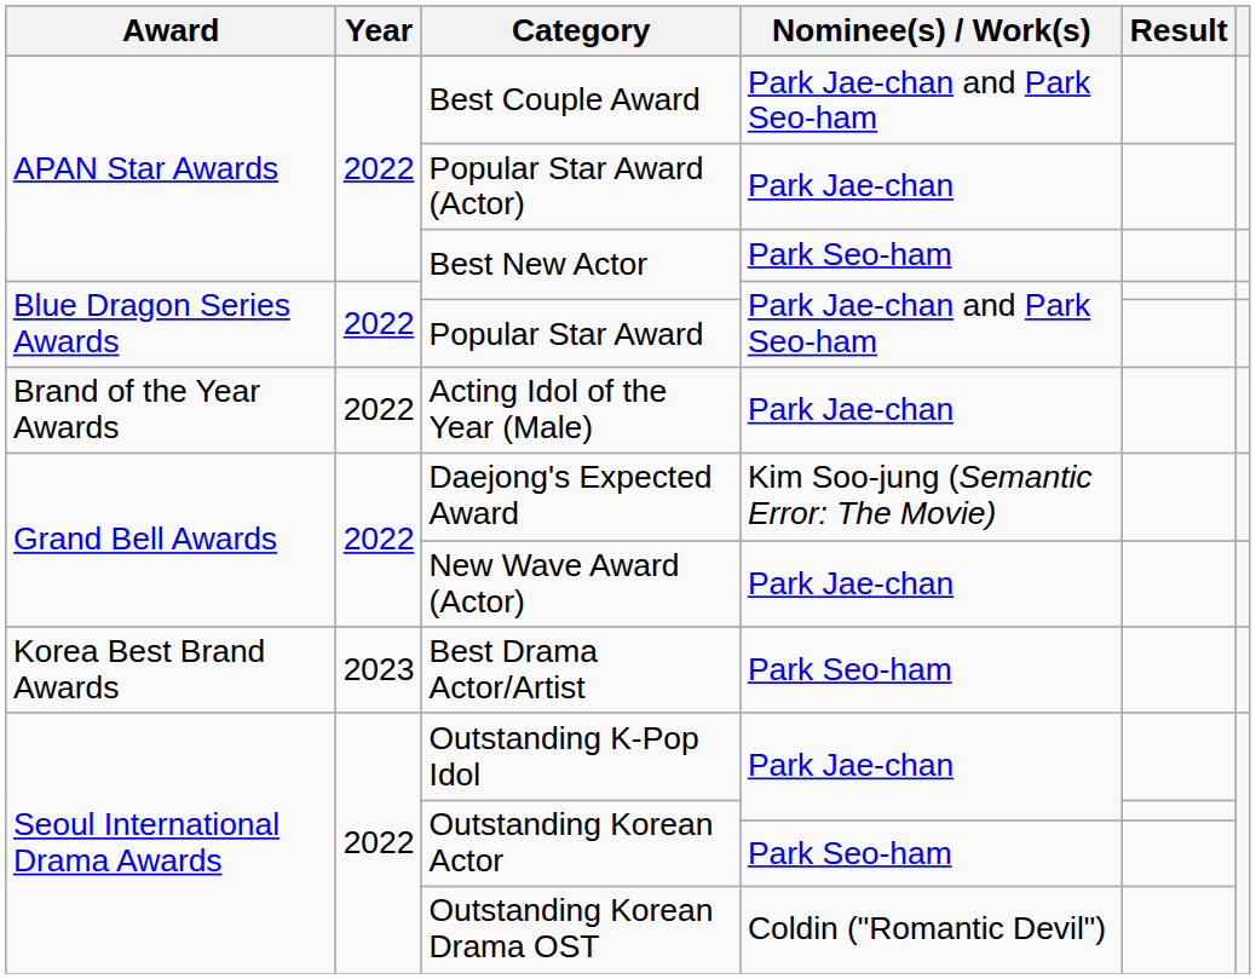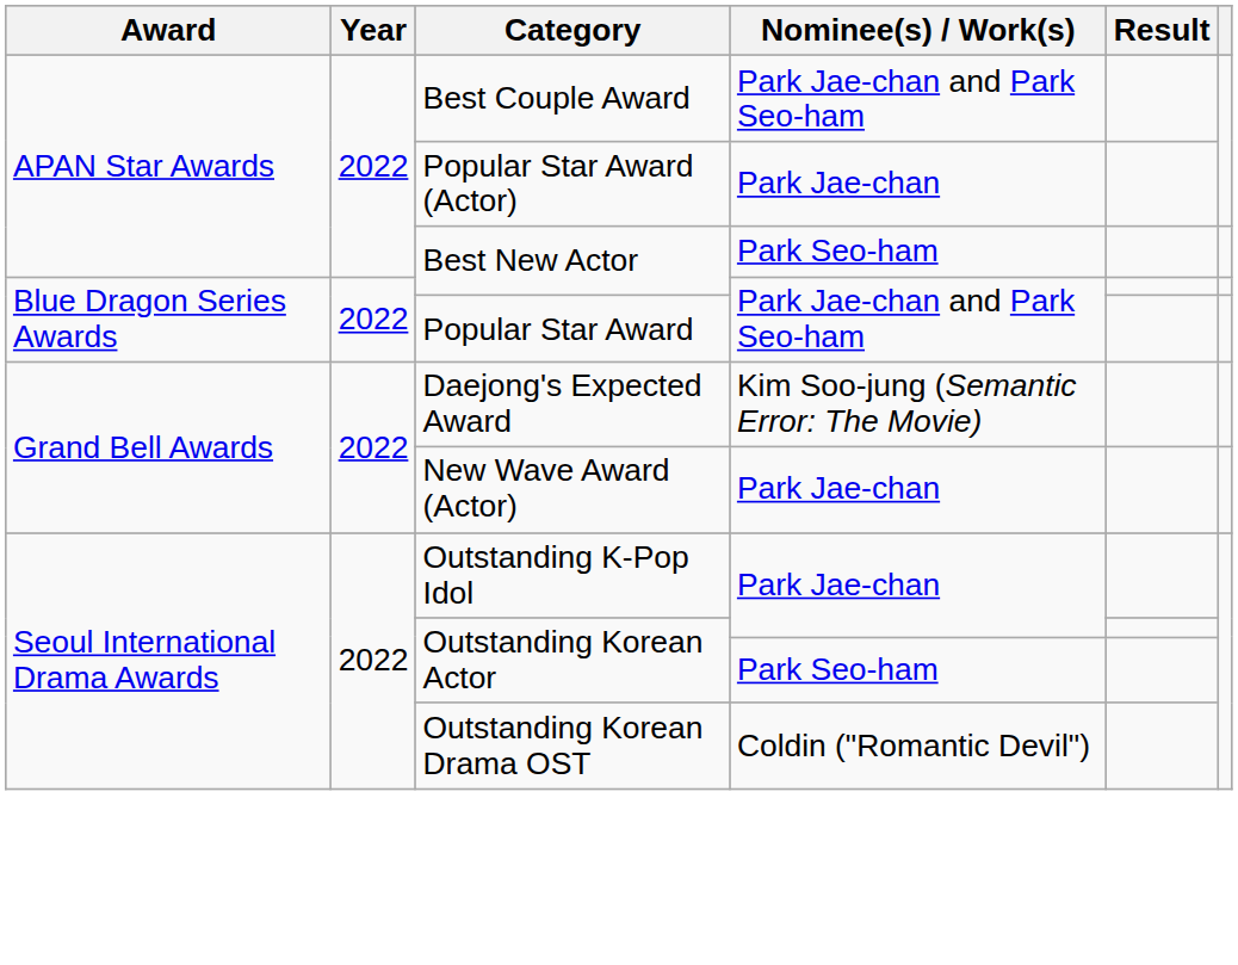 <table class="wikitable plainrowheaders sortable" style="margin-right: 0;">
 <tr>
 <th scope="col">Award</th>
 <th scope="col">Year</th>
 <th scope="col">Category</th>
 <th scope="col">Nominee(s) / Work(s)</th>
 <th scope="col">Result</th>
 <th scope="col" class="unsortable"></th>
 </tr>
 <tr>
 <td scope="row" rowspan="3"><a href='#'>APAN Star Awards</a></td>
 <td rowspan="3"><a href='#'>2022</a></td>
 <td>Best Couple Award</td>
 <td><a href='#'>Park Jae-chan</a> and <a href='#'>Park Seo-ham</a></td>
 <td></td>
 <td rowspan="2"></td>
 </tr>
 <tr>
 <td>Popular Star Award (Actor)</td>
 <td><a href='#'>Park Jae-chan</a></td>
 <td></td>
 </tr>
 <tr>
 <td rowspan="2">Best New Actor</td>
 <td><a href='#'>Park Seo-ham</a></td>
 <td></td>
 <td></td>
 </tr>
 <tr>
 <td rowspan="2"><a href='#'>Blue Dragon Series Awards</a></td>
 <td rowspan="2"><a href='#'>2022</a></td>
 <td rowspan="2"><a href='#'>Park Jae-chan</a> and <a href='#'>Park Seo-ham</a></td>
 <td></td>
 <td></td>
 </tr>
 <tr>
 <td>Popular Star Award</td>
 <td></td>
 <td></td>
 </tr>
 <tr>
-<td>Brand of the Year Awards</td>
-<td>2022</td>
-<td>Acting Idol of the Year (Male)</td>
-<td><a href='#'>Park Jae-chan</a></td>
-<td></td>
-<td></td>
-</tr>
-<tr>
 <td rowspan="2"><a href='#'>Grand Bell Awards</a></td>
 <td rowspan="2"><a href='#'>2022</a></td>
 <td>Daejong's Expected Award</td>
 <td>Kim Soo-jung (<em>Semantic Error: The Movie)</em></td>
 <td></td>
 <td></td>
 </tr>
 <tr>
 <td>New Wave Award (Actor)</td>
 <td><a href='#'>Park Jae-chan</a></td>
-<td></td>
-<td></td>
-</tr>
-<tr>
-<td>Korea Best Brand Awards </td>
-<td>2023</td>
-<td>Best Drama Actor/Artist</td>
-<td><a href='#'>Park Seo-ham</a></td>
 <td></td>
 <td></td>
 </tr>
 <tr>
 <td rowspan="4"><a href='#'>Seoul International Drama Awards</a></td>
 <td rowspan="4">2022</td>
 <td>Outstanding K-Pop Idol</td>
 <td rowspan="2"><a href='#'>Park Jae-chan</a></td>
 <td></td>
 <td rowspan="4"></td>
 </tr>
 <tr>
 <td rowspan="2">Outstanding Korean Actor</td>
 <td></td>
 </tr>
 <tr>
 <td><a href='#'>Park Seo-ham</a></td>
 <td></td>
 </tr>
 <tr>
 <td>Outstanding Korean Drama OST</td>
 <td>Coldin ("Romantic Devil")</td>
 <td></td>
 </tr>
 </table>
